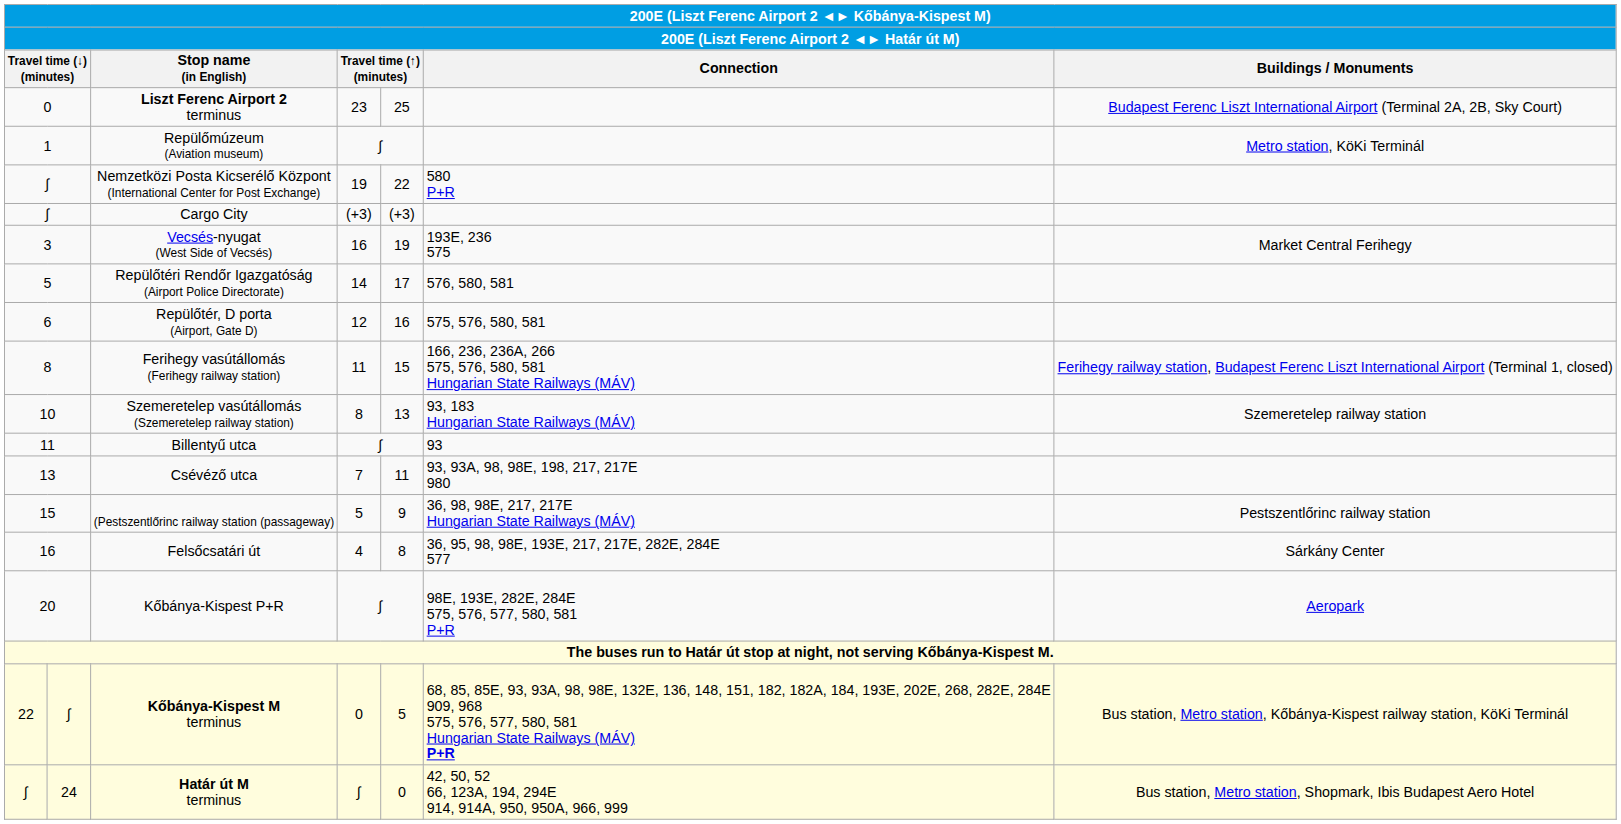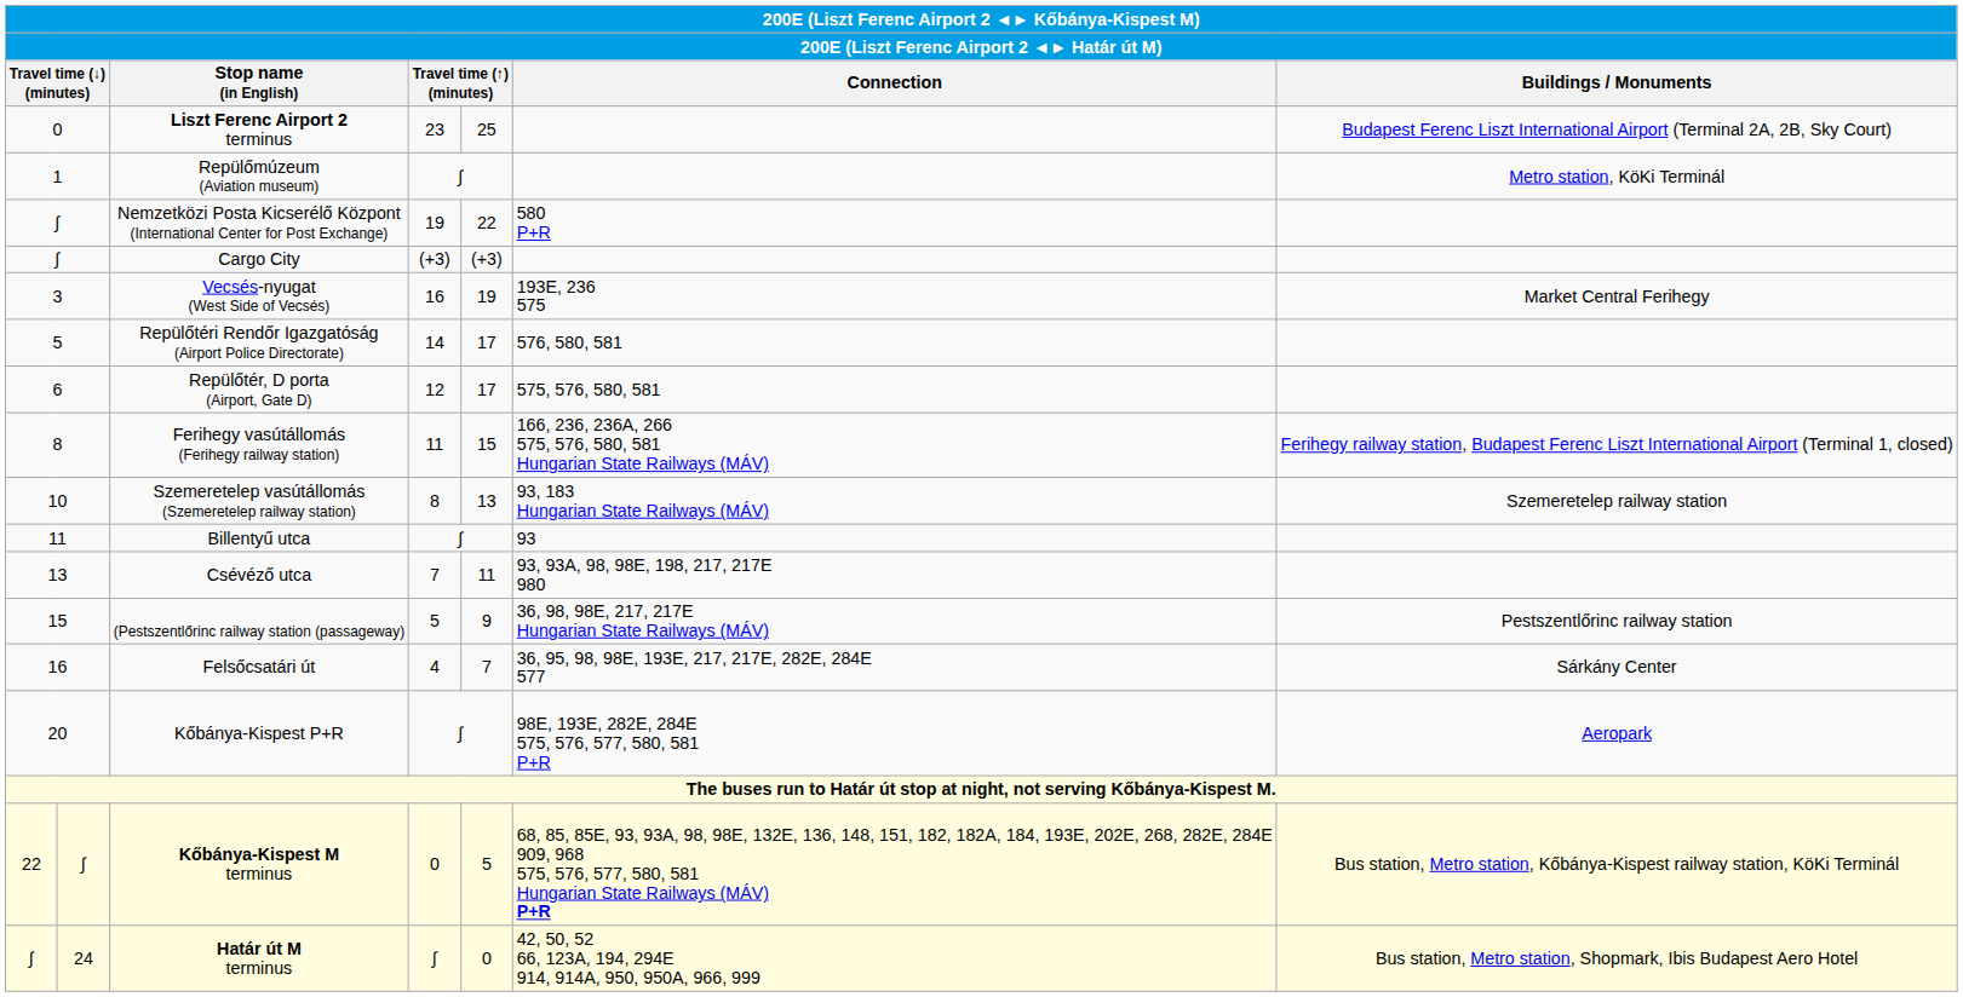 <table class="wikitable" style="font-size:90%; text-align:center;">
 <tr>
 <th colspan=7 style="background-color:#009EE3; color:white;"><span>200E (Liszt Ferenc Airport 2 ◄► Kőbánya-Kispest M)</span></th>
 </tr>
 <tr>
 <th colspan=7 style="background-color:#009EE3; color:white;"><span>200E (Liszt Ferenc Airport 2 ◄► Határ út M)</span></th>
 </tr>
 <tr>
 <th colspan=2><small>Travel time (↓)<br>(minutes)</small></th>
 <th>Stop name<br><small>(in English)</small></th>
 <th colspan=2><small>Travel time (↑)<br>(minutes)</small></th>
 <th>Connection</th>
 <th>Buildings / Monuments</th>
 </tr>
 <tr>
 <td colspan=2>0</td>
 <td><strong>Liszt Ferenc Airport 2</strong><br>terminus</td>
 <td>23</td>
 <td>25</td>
 <td></td>
 <td><a href='#'>Budapest Ferenc Liszt International Airport</a> (Terminal 2A, 2B, Sky Court)</td>
 </tr>
 <tr>
 <td colspan=2>1</td>
 <td>Repülőmúzeum<br><small>(Aviation museum)</small></td>
 <td colspan=2>∫</td>
 <td></td>
 <td><a href='#'>Metro station</a>, KöKi Terminál</td>
 </tr>
 <tr>
 <td colspan=2>∫</td>
 <td>Nemzetközi Posta Kicserélő Központ<br><small>(International Center for Post Exchange)</small></td>
 <td>19</td>
 <td>22</td>
 <td align=left> 580<br><a href='#'>P+R</a></td>
 <td></td>
 </tr>
 <tr>
 <td colspan=2>∫</td>
 <td>Cargo City</td>
 <td>(+3)</td>
 <td>(+3)</td>
 <td></td>
 <td></td>
 </tr>
 <tr>
 <td colspan=2>3</td>
 <td><a href='#'>Vecsés</a>-nyugat<br><small>(West Side of Vecsés)</small></td>
 <td>16</td>
 <td>19</td>
 <td align=left> 193E, 236<br> 575</td>
 <td>Market Central Ferihegy</td>
 </tr>
 <tr>
 <td colspan=2>5</td>
 <td>Repülőtéri Rendőr Igazgatóság<br><small>(Airport Police Directorate)</small></td>
 <td>14</td>
 <td>17</td>
 <td align=left> 576, 580, 581</td>
 <td></td>
 </tr>
 <tr>
 <td colspan=2>6</td>
 <td>Repülőtér, D porta<br><small>(Airport, Gate D)</small></td>
 <td>12</td>
-<td>16</td>
+<td>17</td>
 <td align=left> 575, 576, 580, 581</td>
 <td></td>
 </tr>
 <tr>
 <td colspan=2>8</td>
 <td>Ferihegy vasútállomás<br><small>(Ferihegy railway station)</small></td>
 <td>11</td>
 <td>15</td>
 <td align=left> 166, 236, 236A, 266<br> 575, 576, 580, 581<br><a href='#'>Hungarian State Railways (MÁV)</a></td>
 <td><a href='#'>Ferihegy railway station</a>, <a href='#'>Budapest Ferenc Liszt International Airport</a> (Terminal 1, closed)</td>
 </tr>
 <tr>
 <td colspan=2>10</td>
 <td>Szemeretelep vasútállomás<br><small>(Szemeretelep railway station)</small></td>
 <td>8</td>
 <td>13</td>
 <td align=left> 93, 183<br><a href='#'>Hungarian State Railways (MÁV)</a></td>
 <td>Szemeretelep railway station</td>
 </tr>
 <tr>
 <td colspan=2>11</td>
 <td>Billentyű utca</td>
 <td colspan=2>∫</td>
 <td align=left> 93</td>
 <td></td>
 </tr>
 <tr>
 <td colspan=2>13</td>
 <td>Csévéző utca</td>
 <td>7</td>
 <td>11</td>
 <td align=left> 93, 93A, 98, 98E, 198, 217, 217E<br> 980</td>
 <td></td>
 </tr>
 <tr>
 <td colspan=2>15</td>
 <td><br><small>(Pestszentlőrinc railway station (passageway)</small></td>
 <td>5</td>
 <td>9</td>
 <td align=left> 36, 98, 98E, 217, 217E<br><a href='#'>Hungarian State Railways (MÁV)</a></td>
 <td>Pestszentlőrinc railway station</td>
 </tr>
 <tr>
 <td colspan=2>16</td>
 <td>Felsőcsatári út</td>
 <td>4</td>
-<td>8</td>
+<td>7</td>
 <td align=left> 36, 95, 98, 98E, 193E, 217, 217E, 282E, 284E<br> 577</td>
 <td>Sárkány Center</td>
 </tr>
 <tr>
 <td colspan=2>20</td>
 <td>Kőbánya-Kispest P+R</td>
 <td colspan=2>∫</td>
 <td align=left><br> 98E, 193E, 282E, 284E<br> 575, 576, 577, 580, 581<br><a href='#'>P+R</a></td>
 <td><a href='#'>Aeropark</a></td>
 </tr>
 <tr bgcolor=#FFFDDD>
 <td colspan=7><strong>The buses run to Határ út stop at night, not serving Kőbánya-Kispest M.</strong></td>
 </tr>
 <tr bgcolor=#FFFDDD>
 <td>22</td>
 <td>∫</td>
 <td><strong>Kőbánya-Kispest M</strong><br>terminus</td>
 <td>0</td>
 <td>5</td>
 <td align=left><br> 68, 85, 85E, 93, 93A, 98, 98E, 132E, 136, 148, 151, 182, 182A, 184, 193E, 202E, 268, 282E, 284E<br> 909, 968<br> 575, 576, 577, 580, 581<br><a href='#'>Hungarian State Railways (MÁV)</a><br><strong><a href='#'>P+R</a></strong></td>
 <td>Bus station, <a href='#'>Metro station</a>, Kőbánya-Kispest railway station, KöKi Terminál</td>
 </tr>
 <tr bgcolor=#FFFDDD>
 <td>∫</td>
 <td>24</td>
 <td><strong>Határ út M</strong><br>terminus</td>
 <td>∫</td>
 <td>0</td>
 <td align=left> 42, 50, 52<br> 66, 123A, 194, 294E<br> 914, 914A, 950, 950A, 966, 999 </td>
 <td>Bus station, <a href='#'>Metro station</a>, Shopmark, Ibis Budapest Aero Hotel</td>
 </tr>
 </table>
